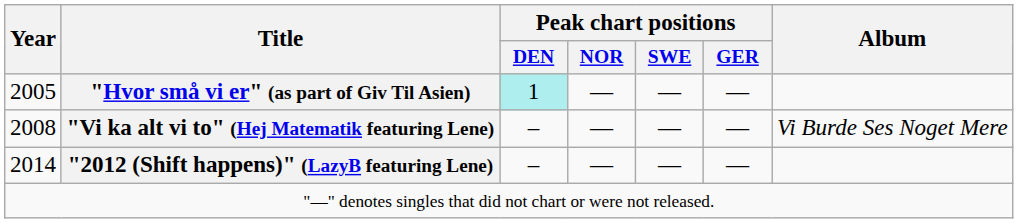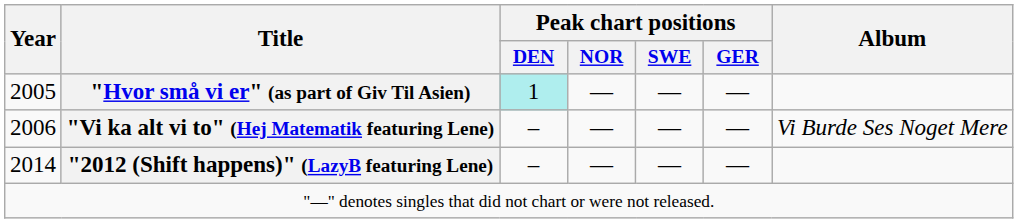 <table class="wikitable plainrowheaders" style="text-align:center;" border="1">
 <tr>
 <th scope="col" rowspan="2">Year</th>
 <th scope="col" rowspan="2">Title</th>
 <th scope="col" colspan="4">Peak chart positions</th>
 <th scope="col" rowspan="2">Album</th>
 </tr>
 <tr>
 <th scope="col" style="width:3em;font-size:85%;"><a href='#'>DEN</a><br></th>
 <th scope="col" style="width:3em;font-size:85%;"><a href='#'>NOR</a><br></th>
 <th scope="col" style="width:3em;font-size:85%;"><a href='#'>SWE</a><br></th>
 <th scope="col" style="width:3em;font-size:85%;"><a href='#'>GER</a><br></th>
 </tr>
 <tr>
 <td rowspan="1">2005</td>
 <th scope="row">"<a href='#'>Hvor små vi er</a>" <small>(as part of Giv Til Asien)</small></th>
 <td style="background: paleturquoise;">1</td>
 <td>—</td>
 <td>—</td>
 <td>—</td>
 <td></td>
 </tr>
 <tr>
-<td rowspan="1">2008</td>
+<td rowspan="1">2006</td>
 <th scope="row">"Vi ka alt vi to" <small>(<a href='#'>Hej Matematik</a> featuring Lene)</small></th>
 <td>–</td>
 <td>—</td>
 <td>—</td>
 <td>—</td>
 <td rowspan="1"><em>Vi Burde Ses Noget Mere</em></td>
 </tr>
 <tr>
 <td rowspan="1">2014</td>
 <th scope="row">"2012 (Shift happens)" <small>(<a href='#'>LazyB</a> featuring Lene)</small></th>
 <td>–</td>
 <td>—</td>
 <td>—</td>
 <td>—</td>
 <td></td>
 </tr>
 <tr>
 <td align="center" colspan="14" style="font-size:90%"><small>"—" denotes singles that did not chart or were not released.</small></td>
 </tr>
 </table>
